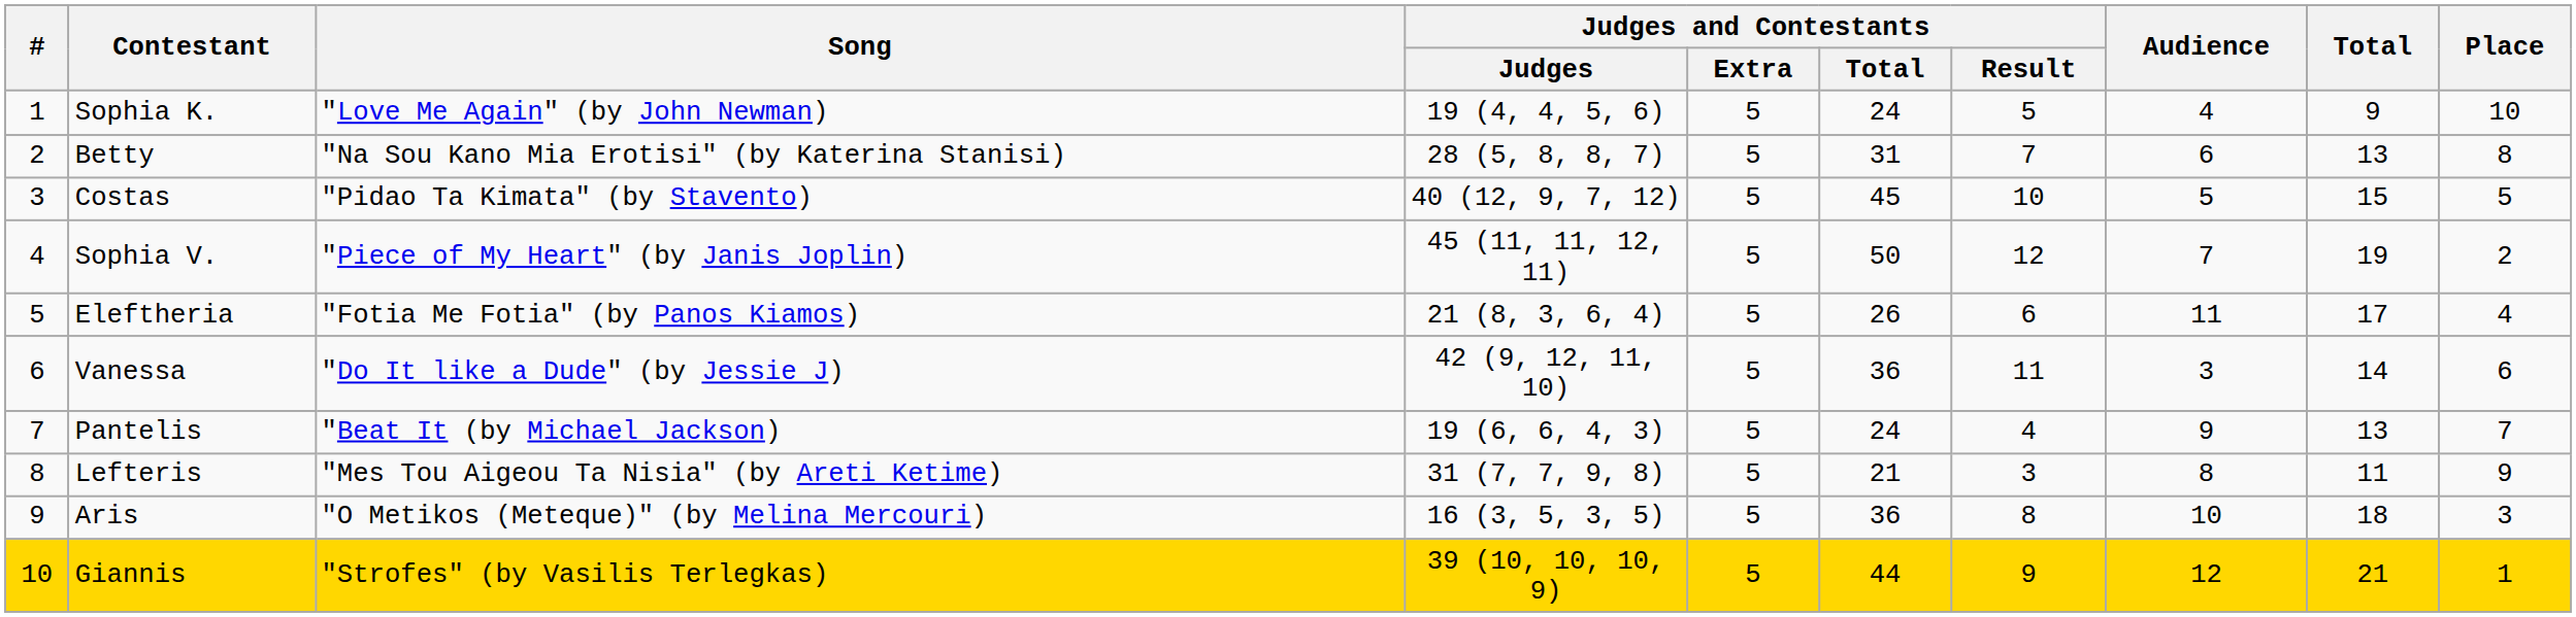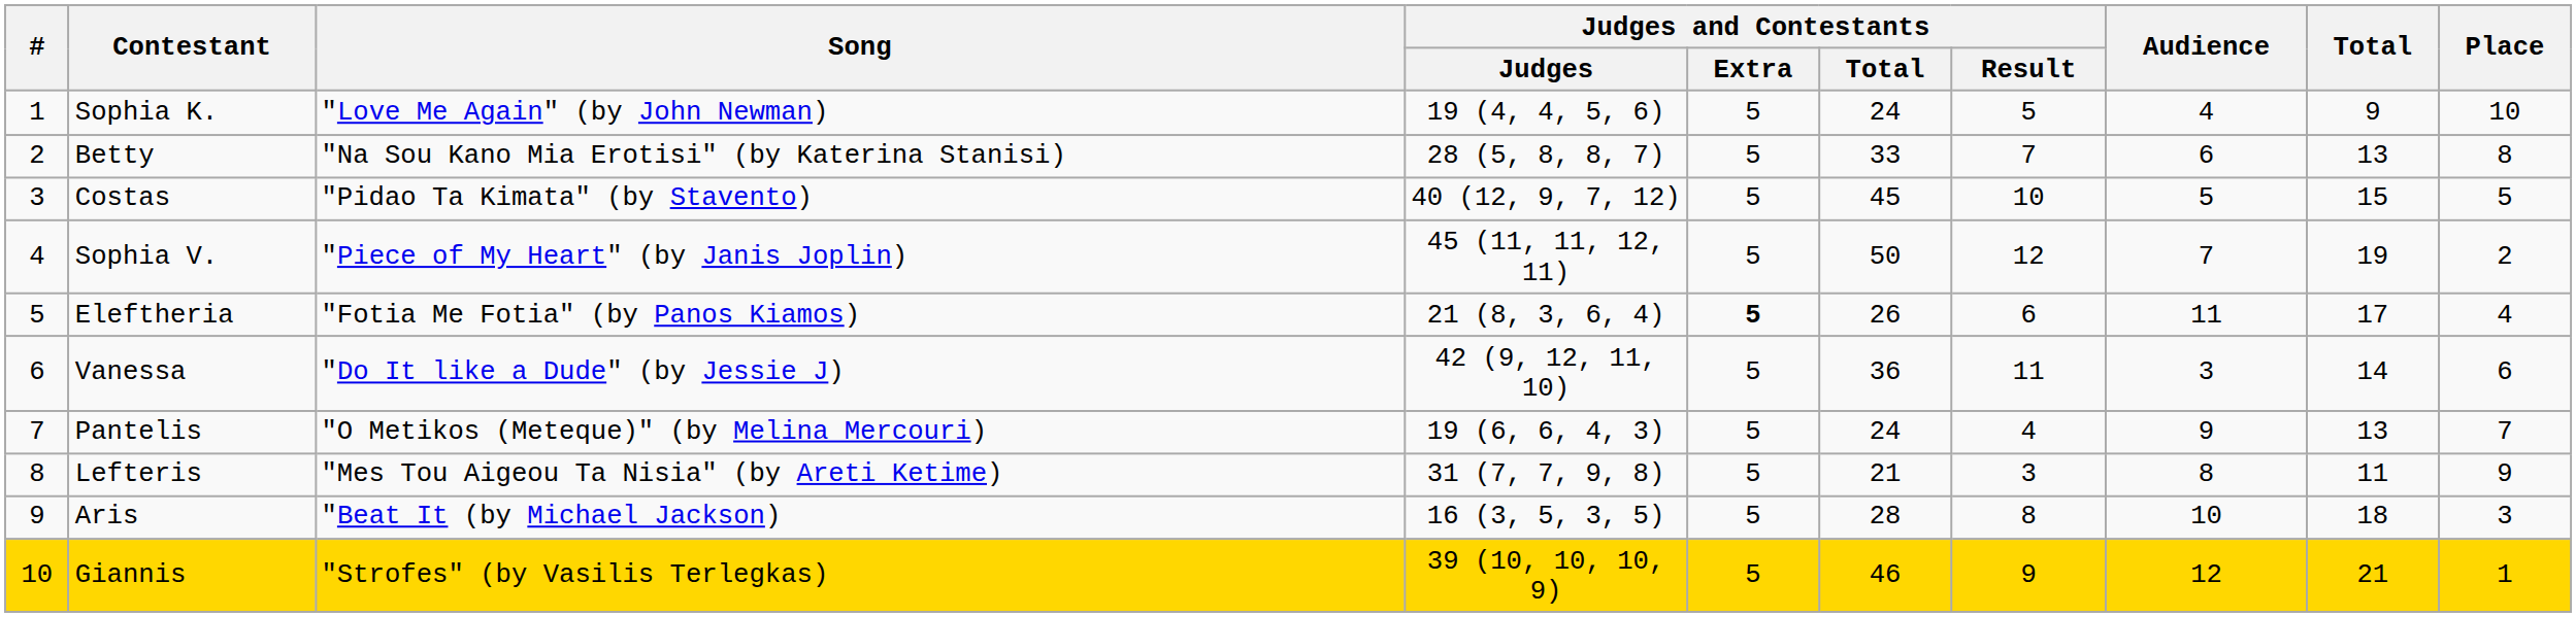 <table class="sortable wikitable" style="text-align:center;" width="100%">
 <tr>
 <th rowspan="2">#</th>
 <th rowspan="2">Contestant</th>
 <th rowspan="2">Song</th>
 <th colspan="4">Judges and Contestants</th>
 <th rowspan="2">Audience</th>
 <th rowspan="2">Total</th>
 <th rowspan="2">Place</th>
 </tr>
 <tr>
 <th width="11%">Judges</th>
 <th>Extra</th>
 <th>Total</th>
 <th>Result</th>
 </tr>
 <tr>
 <td>1</td>
 <td align="left">Sophia K.</td>
 <td align="left">"<a href='#'>Love Me Again</a>" (by <a href='#'>John Newman</a>)</td>
 <td>19 (4, 4, 5, 6)</td>
 <td>5</td>
 <td>24</td>
 <td>5</td>
 <td>4</td>
 <td>9</td>
 <td>10</td>
 </tr>
 <tr>
 <td>2</td>
 <td align="left">Betty</td>
 <td align="left">"Na Sou Kano Mia Erotisi" (by Katerina Stanisi)</td>
 <td>28 (5, 8, 8, 7)</td>
 <td>5</td>
-<td>31</td>
+<td>33</td>
 <td>7</td>
 <td>6</td>
 <td>13</td>
 <td>8</td>
 </tr>
 <tr>
 <td>3</td>
 <td align="left">Costas</td>
 <td align="left">"Pidao Ta Kimata" (by <a href='#'>Stavento</a>)</td>
 <td>40 (12, 9, 7, 12)</td>
 <td>5</td>
 <td>45</td>
 <td>10</td>
 <td>5</td>
 <td>15</td>
 <td>5</td>
 </tr>
 <tr>
 <td>4</td>
 <td align="left">Sophia V.</td>
 <td align="left">"<a href='#'>Piece of My Heart</a>" (by <a href='#'>Janis Joplin</a>)</td>
 <td>45 (11, 11, 12, 11)</td>
 <td>5</td>
 <td>50</td>
 <td>12</td>
 <td>7</td>
 <td>19</td>
 <td>2</td>
 </tr>
 <tr>
 <td>5</td>
 <td align="left">Eleftheria</td>
 <td align="left">"Fotia Me Fotia" (by <a href='#'>Panos Kiamos</a>)</td>
 <td>21 (8, 3, 6, 4)</td>
-<td>5</td>
+<td><strong>5</strong></td>
 <td>26</td>
 <td>6</td>
 <td>11</td>
 <td>17</td>
 <td>4</td>
 </tr>
 <tr>
 <td>6</td>
 <td align="left">Vanessa</td>
 <td align="left">"<a href='#'>Do It like a Dude</a>" (by <a href='#'>Jessie J</a>)</td>
 <td>42 (9, 12, 11, 10)</td>
 <td>5</td>
 <td>36</td>
 <td>11</td>
 <td>3</td>
 <td>14</td>
 <td>6</td>
 </tr>
 <tr>
 <td>7</td>
 <td align="left">Pantelis</td>
-<td align="left">"<a href='#'>Beat It</a> (by <a href='#'>Michael Jackson</a>)</td>
+<td align="left">"O Metikos (Meteque)" (by <a href='#'>Melina Mercouri</a>)</td>
 <td>19 (6, 6, 4, 3)</td>
 <td>5</td>
 <td>24</td>
 <td>4</td>
 <td>9</td>
 <td>13</td>
 <td>7</td>
 </tr>
 <tr>
 <td>8</td>
 <td align="left">Lefteris</td>
 <td align="left">"Mes Tou Aigeou Ta Nisia" (by <a href='#'>Areti Ketime</a>)</td>
 <td>31 (7, 7, 9, 8)</td>
 <td>5</td>
 <td>21</td>
 <td>3</td>
 <td>8</td>
 <td>11</td>
 <td>9</td>
 </tr>
 <tr>
 <td>9</td>
 <td align="left">Aris</td>
-<td align="left">"O Metikos (Meteque)" (by <a href='#'>Melina Mercouri</a>)</td>
+<td align="left">"<a href='#'>Beat It</a> (by <a href='#'>Michael Jackson</a>)</td>
 <td>16 (3, 5, 3, 5)</td>
 <td>5</td>
-<td>36</td>
+<td>28</td>
 <td>8</td>
 <td>10</td>
 <td>18</td>
 <td>3</td>
 </tr>
 <tr bgcolor="gold">
 <td>10</td>
 <td align="left">Giannis</td>
 <td align="left">"Strofes" (by Vasilis Terlegkas)</td>
 <td>39 (10, 10, 10, 9)</td>
 <td>5</td>
-<td>44</td>
+<td>46</td>
 <td>9</td>
 <td>12</td>
 <td>21</td>
 <td>1</td>
 </tr>
 </table>
